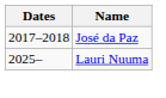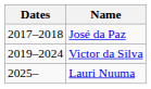 <table class="wikitable">
 <tr>
 <th>Dates</th>
 <th>Name</th>
 </tr>
 <tr>
 <td>2017–2018</td>
 <td> <a href='#'>José da Paz</a></td>
 </tr>
 <tr>
+<td>2019–2024</td>
+<td> <a href='#'>Victor da Silva</a></td>
+</tr>
+<tr>
 <td>2025–</td>
 <td> <a href='#'>Lauri Nuuma</a></td>
 </tr>
 </table>
